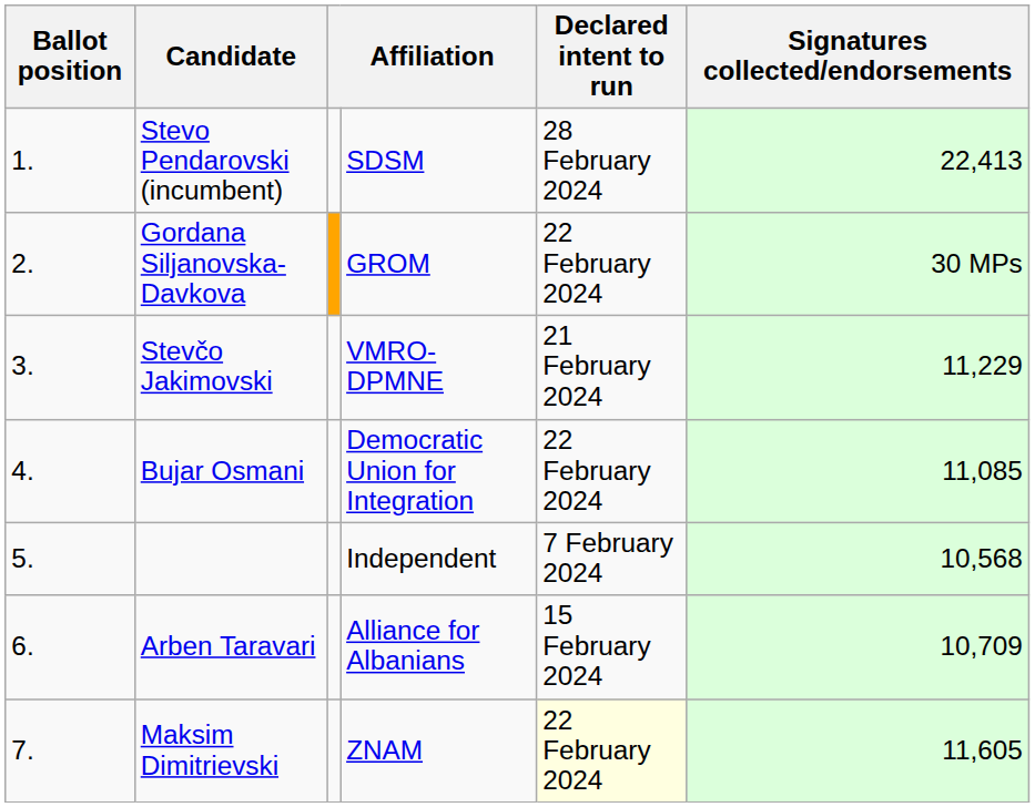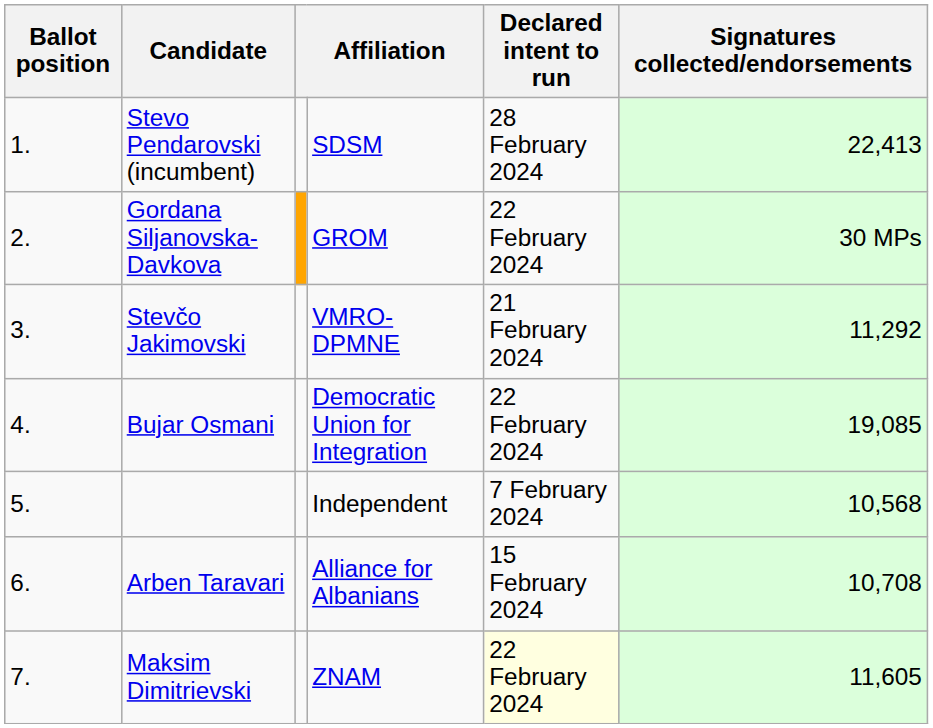 <table class="wikitable sortable">
 <tr>
 <th>Ballot position</th>
 <th>Candidate</th>
 <th colspan=2>Affiliation</th>
 <th>Declared intent to run</th>
 <th>Signatures collected/endorsements</th>
 </tr>
 <tr>
 <td>1.</td>
 <td><a href='#'>Stevo Pendarovski</a> (incumbent)</td>
 <td bgcolor=></td>
 <td><a href='#'>SDSM</a></td>
 <td>28 February 2024</td>
 <td align="right" bgcolor="#dbffdb">22,413</td>
 </tr>
 <tr>
 <td>2.</td>
 <td><a href='#'>Gordana Siljanovska-Davkova</a></td>
 <td bgcolor=#FFA500></td>
 <td><a href='#'>GROM</a></td>
 <td>22 February 2024</td>
 <td align="right" bgcolor="#dbffdb">30 MPs</td>
 </tr>
 <tr>
 <td>3.</td>
 <td><a href='#'>Stevčo Jakimovski</a></td>
 <td bgcolor=></td>
 <td><a href='#'>VMRO-DPMNE</a></td>
 <td>21 February 2024</td>
-<td align="right" bgcolor="#dbffdb">11,229</td>
+<td align="right" bgcolor="#dbffdb">11,292</td>
 </tr>
 <tr>
 <td>4.</td>
 <td><a href='#'>Bujar Osmani</a></td>
 <td bgcolor=></td>
 <td><a href='#'>Democratic Union for Integration</a></td>
 <td>22 February 2024</td>
-<td align="right" bgcolor="#dbffdb">11,085</td>
+<td align="right" bgcolor="#dbffdb">19,085</td>
 </tr>
 <tr>
 <td>5.</td>
 <td></td>
 <td bgcolor=></td>
 <td>Independent</td>
 <td>7 February 2024</td>
 <td align="right" bgcolor="#dbffdb">10,568</td>
 </tr>
 <tr>
 <td>6.</td>
 <td><a href='#'>Arben Taravari</a></td>
 <td bgcolor=></td>
 <td><a href='#'>Alliance for Albanians</a></td>
 <td>15 February 2024</td>
-<td align="right" bgcolor="#dbffdb">10,709</td>
+<td align="right" bgcolor="#dbffdb">10,708</td>
 </tr>
 <tr>
 <td>7.</td>
 <td><a href='#'>Maksim Dimitrievski</a></td>
 <td bgcolor=></td>
 <td><a href='#'>ZNAM</a></td>
 <td style="background: lightyellow;">22 February 2024</td>
 <td align="right" bgcolor="#dbffdb">11,605</td>
 </tr>
 </table>
